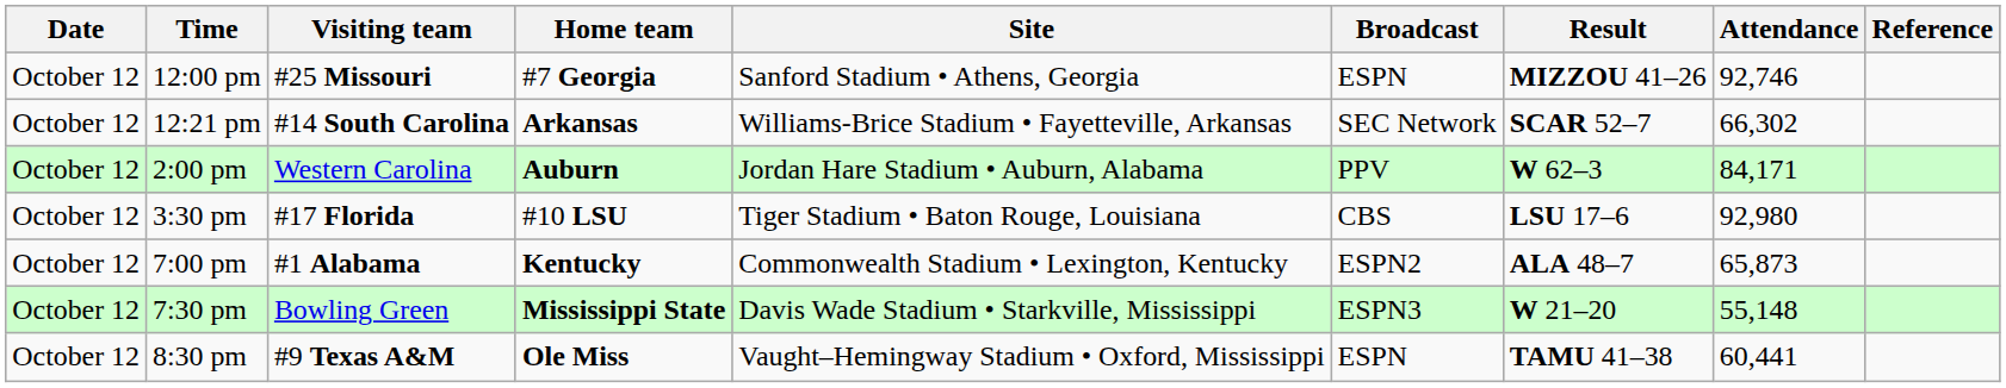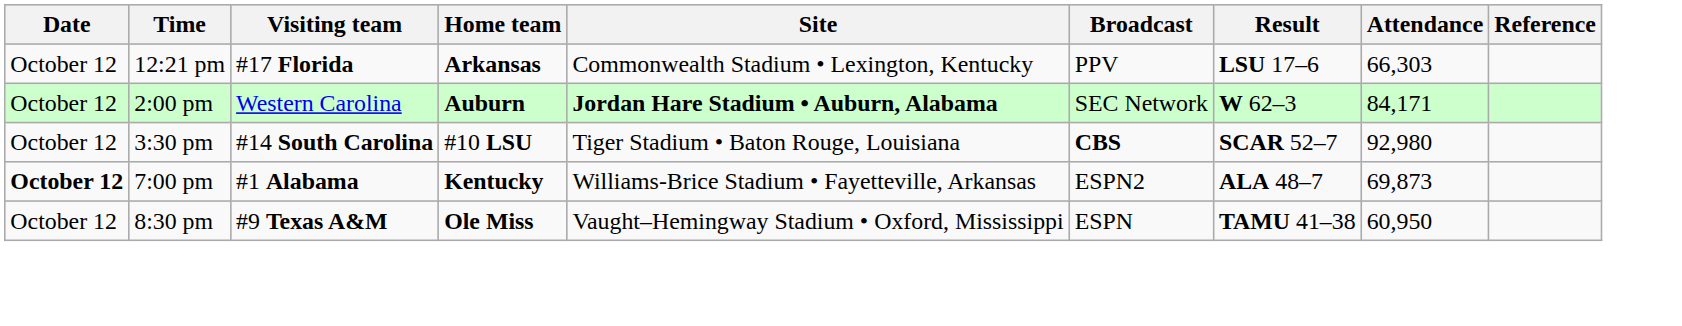 <table class="wikitable" style="font-size:95%;">
 <tr>
 <th>Date</th>
 <th>Time</th>
 <th>Visiting team</th>
 <th>Home team</th>
 <th>Site</th>
 <th>Broadcast</th>
 <th>Result</th>
 <th>Attendance</th>
 <th class="unsortable">Reference</th>
 </tr>
 <tr bgcolor=>
 <td>October 12</td>
-<td>12:00 pm</td>
-<td>#25 <strong>Missouri</strong></td>
-<td>#7 <strong>Georgia</strong></td>
-<td>Sanford Stadium • Athens, Georgia</td>
-<td>ESPN</td>
-<td><strong>MIZZOU</strong> 41–26</td>
-<td>92,746</td>
-<td></td>
-</tr>
-<tr bgcolor=>
-<td>October 12</td>
 <td>12:21 pm</td>
-<td>#14 <strong>South Carolina</strong></td>
+<td>#17 <strong>Florida</strong></td>
 <td><strong>Arkansas</strong></td>
-<td>Williams-Brice Stadium • Fayetteville, Arkansas</td>
-<td>SEC Network</td>
-<td><strong>SCAR</strong> 52–7</td>
-<td>66,302</td>
+<td>Commonwealth Stadium • Lexington, Kentucky</td>
+<td>PPV</td>
+<td><strong>LSU</strong> 17–6</td>
+<td>66,303</td>
 <td></td>
 </tr>
 <tr bgcolor=ccffcc>
 <td>October 12</td>
 <td>2:00 pm</td>
 <td><a href='#'>Western Carolina</a></td>
 <td><strong>Auburn</strong></td>
-<td>Jordan Hare Stadium • Auburn, Alabama</td>
-<td>PPV</td>
+<td><strong>Jordan Hare Stadium • Auburn, Alabama</strong></td>
+<td>SEC Network</td>
 <td><strong>W</strong> 62–3</td>
 <td>84,171</td>
 <td></td>
 </tr>
 <tr bgcolor=>
 <td>October 12</td>
 <td>3:30 pm</td>
-<td>#17 <strong>Florida</strong></td>
+<td>#14 <strong>South Carolina</strong></td>
 <td>#10 <strong>LSU</strong></td>
 <td>Tiger Stadium • Baton Rouge, Louisiana</td>
-<td>CBS</td>
-<td><strong>LSU</strong> 17–6</td>
+<td><strong>CBS</strong></td>
+<td><strong>SCAR</strong> 52–7</td>
 <td>92,980</td>
 <td></td>
 </tr>
 <tr bgcolor=>
-<td>October 12</td>
+<td><strong>October 12</strong></td>
 <td>7:00 pm</td>
 <td>#1 <strong>Alabama</strong></td>
 <td><strong>Kentucky</strong></td>
-<td>Commonwealth Stadium • Lexington, Kentucky</td>
+<td>Williams-Brice Stadium • Fayetteville, Arkansas</td>
 <td>ESPN2</td>
 <td><strong>ALA</strong> 48–7</td>
-<td>65,873</td>
-<td></td>
-</tr>
-<tr bgcolor=ccffcc>
-<td>October 12</td>
-<td>7:30 pm</td>
-<td><a href='#'>Bowling Green</a></td>
-<td><strong>Mississippi State</strong></td>
-<td>Davis Wade Stadium • Starkville, Mississippi</td>
-<td>ESPN3</td>
-<td><strong>W</strong> 21–20</td>
-<td>55,148</td>
+<td>69,873</td>
 <td></td>
 </tr>
 <tr bgcolor=>
 <td>October 12</td>
 <td>8:30 pm</td>
 <td>#9 <strong>Texas A&M</strong></td>
 <td><strong>Ole Miss</strong></td>
 <td>Vaught–Hemingway Stadium • Oxford, Mississippi</td>
 <td>ESPN</td>
 <td><strong>TAMU</strong> 41–38</td>
-<td>60,441</td>
+<td>60,950</td>
 <td></td>
 </tr>
 </table>
